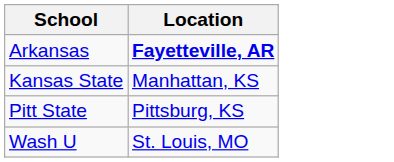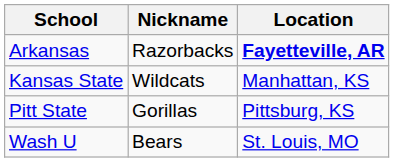 <table class="wikitable sortable">
 <tr>
 <th>School</th>
+<th>Nickname</th>
 <th>Location</th>
 </tr>
 <tr>
 <td><a href='#'>Arkansas</a></td>
+<td>Razorbacks</td>
 <td><strong><a href='#'>Fayetteville, AR</a></strong></td>
 </tr>
 <tr>
 <td><a href='#'>Kansas State</a></td>
+<td>Wildcats</td>
 <td><a href='#'>Manhattan, KS</a></td>
 </tr>
 <tr>
 <td><a href='#'>Pitt State</a></td>
+<td>Gorillas</td>
 <td><a href='#'>Pittsburg, KS</a></td>
 </tr>
 <tr>
 <td><a href='#'>Wash U</a></td>
+<td>Bears</td>
 <td><a href='#'>St. Louis, MO</a></td>
 </tr>
 </table>
